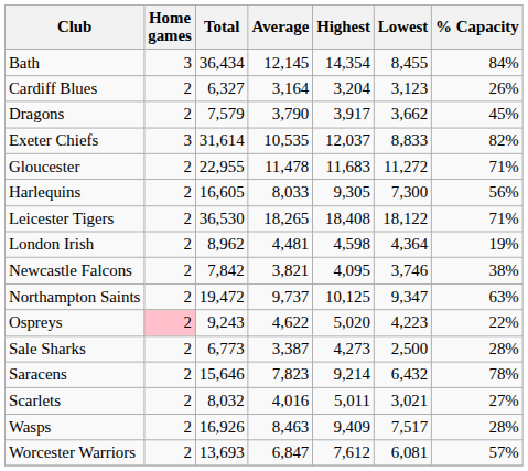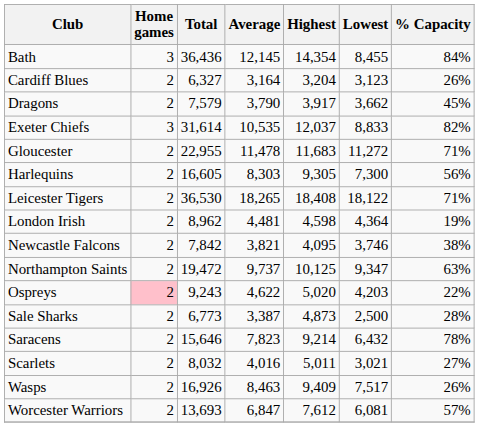 <table class="wikitable sortable" style="text-align:right">
 <tr>
 <th>Club</th>
 <th>Home<br>games</th>
 <th>Total</th>
 <th>Average</th>
 <th>Highest</th>
 <th>Lowest</th>
 <th>% Capacity</th>
 </tr>
 <tr>
 <td style="text-align:left"> Bath</td>
 <td>3</td>
-<td>36,434</td>
+<td>36,436</td>
 <td>12,145</td>
 <td>14,354</td>
 <td>8,455</td>
 <td>84%</td>
 </tr>
 <tr>
 <td style="text-align:left"> Cardiff Blues</td>
 <td>2</td>
 <td>6,327</td>
 <td>3,164</td>
 <td>3,204</td>
 <td>3,123</td>
 <td>26%</td>
 </tr>
 <tr>
 <td style="text-align:left"> Dragons</td>
 <td>2</td>
 <td>7,579</td>
 <td>3,790</td>
 <td>3,917</td>
 <td>3,662</td>
 <td>45%</td>
 </tr>
 <tr>
 <td style="text-align:left"> Exeter Chiefs</td>
 <td>3</td>
 <td>31,614</td>
 <td>10,535</td>
 <td>12,037</td>
 <td>8,833</td>
 <td>82%</td>
 </tr>
 <tr>
 <td style="text-align:left"> Gloucester</td>
 <td>2</td>
 <td>22,955</td>
 <td>11,478</td>
 <td>11,683</td>
 <td>11,272</td>
 <td>71%</td>
 </tr>
 <tr>
 <td style="text-align:left"> Harlequins</td>
 <td>2</td>
 <td>16,605</td>
-<td>8,033</td>
+<td>8,303</td>
 <td>9,305</td>
 <td>7,300</td>
 <td>56%</td>
 </tr>
 <tr>
 <td style="text-align:left"> Leicester Tigers</td>
 <td>2</td>
 <td>36,530</td>
 <td>18,265</td>
 <td>18,408</td>
 <td>18,122</td>
 <td>71%</td>
 </tr>
 <tr>
 <td style="text-align:left"> London Irish</td>
 <td>2</td>
 <td>8,962</td>
 <td>4,481</td>
 <td>4,598</td>
 <td>4,364</td>
 <td>19%</td>
 </tr>
 <tr>
 <td style="text-align:left"> Newcastle Falcons</td>
 <td>2</td>
 <td>7,842</td>
 <td>3,821</td>
 <td>4,095</td>
 <td>3,746</td>
 <td>38%</td>
 </tr>
 <tr>
 <td style="text-align:left"> Northampton Saints</td>
 <td>2</td>
 <td>19,472</td>
 <td>9,737</td>
 <td>10,125</td>
 <td>9,347</td>
 <td>63%</td>
 </tr>
 <tr>
 <td style="text-align:left"> Ospreys</td>
 <td style="background: pink;">2</td>
 <td>9,243</td>
 <td>4,622</td>
 <td>5,020</td>
-<td>4,223</td>
+<td>4,203</td>
 <td>22%</td>
 </tr>
 <tr>
 <td style="text-align:left"> Sale Sharks</td>
 <td>2</td>
 <td>6,773</td>
 <td>3,387</td>
-<td>4,273</td>
+<td>4,873</td>
 <td>2,500</td>
 <td>28%</td>
 </tr>
 <tr>
 <td style="text-align:left"> Saracens</td>
 <td>2</td>
 <td>15,646</td>
 <td>7,823</td>
 <td>9,214</td>
 <td>6,432</td>
 <td>78%</td>
 </tr>
 <tr>
 <td style="text-align:left"> Scarlets</td>
 <td>2</td>
 <td>8,032</td>
 <td>4,016</td>
 <td>5,011</td>
 <td>3,021</td>
 <td>27%</td>
 </tr>
 <tr>
 <td style="text-align:left"> Wasps</td>
 <td>2</td>
 <td>16,926</td>
 <td>8,463</td>
 <td>9,409</td>
 <td>7,517</td>
-<td>28%</td>
+<td>26%</td>
 </tr>
 <tr>
 <td style="text-align:left"> Worcester Warriors</td>
 <td>2</td>
 <td>13,693</td>
 <td>6,847</td>
 <td>7,612</td>
 <td>6,081</td>
 <td>57%</td>
 </tr>
 <tr>
 </tr>
 </table>
